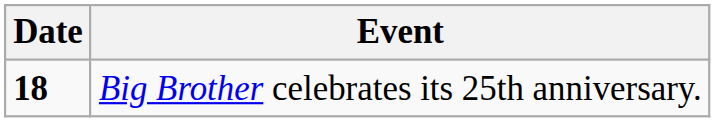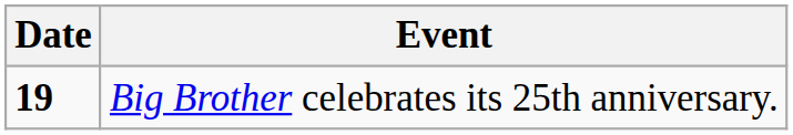 <table class="wikitable">
 <tr>
 <th>Date</th>
 <th>Event</th>
 </tr>
 <tr>
-<td><strong>18</strong></td>
+<td><strong>19</strong></td>
 <td><em><a href='#'>Big Brother</a></em> celebrates its 25th anniversary.</td>
 </tr>
 </table>
